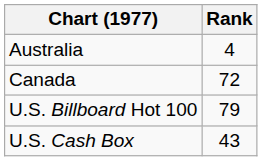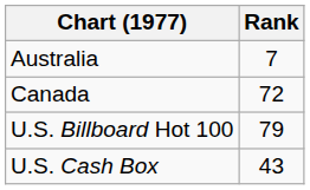 <table class="wikitable sortable">
 <tr>
 <th align="left">Chart (1977)</th>
 <th style="text-align:center;">Rank</th>
 </tr>
 <tr>
 <td>Australia</td>
-<td style="text-align:center;">4</td>
+<td style="text-align:center;">7</td>
 </tr>
 <tr>
 <td>Canada</td>
 <td style="text-align:center;">72</td>
 </tr>
 <tr>
 <td>U.S. <em>Billboard</em> Hot 100</td>
 <td style="text-align:center;">79</td>
 </tr>
 <tr>
 <td>U.S. <em>Cash Box</em></td>
 <td style="text-align:center;">43</td>
 </tr>
 </table>
